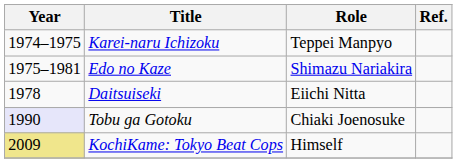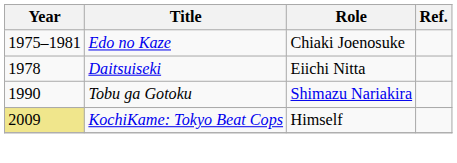 <table class="wikitable sortable">
 <tr>
 <th>Year</th>
 <th>Title</th>
 <th>Role</th>
 <th class="unsortable">Ref.</th>
 </tr>
 <tr>
-<td>1974–1975</td>
-<td><em><a href='#'>Karei-naru Ichizoku</a></em></td>
-<td>Teppei Manpyo</td>
-<td></td>
-</tr>
-<tr>
 <td>1975–1981</td>
 <td><em><a href='#'>Edo no Kaze</a></em></td>
-<td><a href='#'>Shimazu Nariakira</a></td>
+<td>Chiaki Joenosuke</td>
 <td></td>
 </tr>
 <tr>
 <td>1978</td>
 <td><em><a href='#'>Daitsuiseki</a></em></td>
 <td>Eiichi Nitta</td>
 <td></td>
 </tr>
 <tr>
-<td style="background: lavender;">1990</td>
+<td>1990</td>
 <td><em>Tobu ga Gotoku</em></td>
-<td>Chiaki Joenosuke</td>
+<td><a href='#'>Shimazu Nariakira</a></td>
 <td></td>
 </tr>
 <tr>
 <td style="background: khaki;">2009</td>
 <td><em><a href='#'>KochiKame: Tokyo Beat Cops</a></em></td>
 <td>Himself</td>
 <td></td>
 </tr>
 <tr>
 </tr>
 </table>
